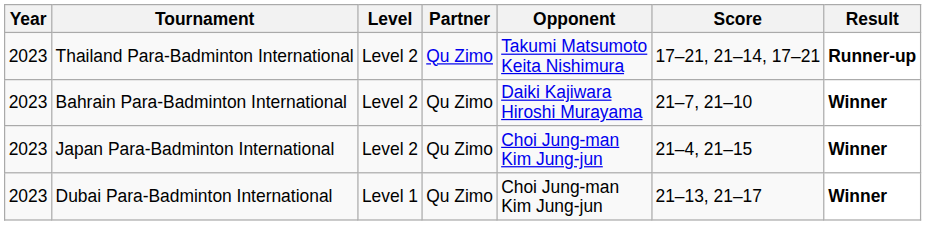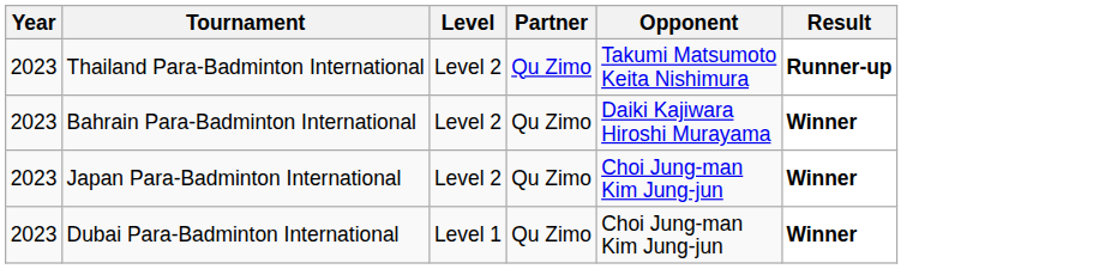 <table class="sortable wikitable" style="font-size: 90%;">
 <tr>
 <th>Year</th>
 <th>Tournament</th>
 <th>Level</th>
 <th>Partner</th>
 <th>Opponent</th>
-<th>Score</th>
 <th>Result</th>
 </tr>
 <tr>
 <td align="center">2023</td>
 <td align="left">Thailand Para-Badminton International</td>
 <td align="left">Level 2</td>
 <td> <a href='#'>Qu Zimo</a></td>
 <td align="left"> <a href='#'>Takumi Matsumoto</a><br> <a href='#'>Keita Nishimura</a></td>
-<td align="left">17–21, 21–14, 17–21</td>
 <td style="text-align:left; background:white"> <strong>Runner-up</strong></td>
 </tr>
 <tr>
 <td align="center">2023</td>
 <td align="left">Bahrain Para-Badminton International</td>
 <td align="left">Level 2</td>
 <td> Qu Zimo</td>
 <td align="left"> <a href='#'>Daiki Kajiwara</a><br> <a href='#'>Hiroshi Murayama</a></td>
-<td align="left">21–7, 21–10</td>
 <td style="text-align:left; background:white"> <strong>Winner</strong></td>
 </tr>
 <tr>
 <td align="center">2023</td>
 <td align="left">Japan Para-Badminton International</td>
 <td align="left">Level 2</td>
 <td> Qu Zimo</td>
 <td align="left"> <a href='#'>Choi Jung-man</a><br> <a href='#'>Kim Jung-jun</a></td>
-<td align="left">21–4, 21–15</td>
 <td style="text-align:left; background:white"> <strong>Winner</strong></td>
 </tr>
 <tr>
 <td align="center">2023</td>
 <td align="left">Dubai Para-Badminton International</td>
 <td align="left">Level 1</td>
 <td> Qu Zimo</td>
 <td align="left"> Choi Jung-man<br> Kim Jung-jun</td>
-<td align="left">21–13, 21–17</td>
 <td style="text-align:left; background:white"> <strong>Winner</strong></td>
 </tr>
 </table>
